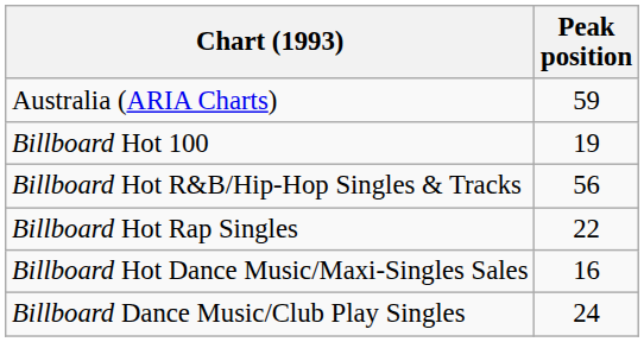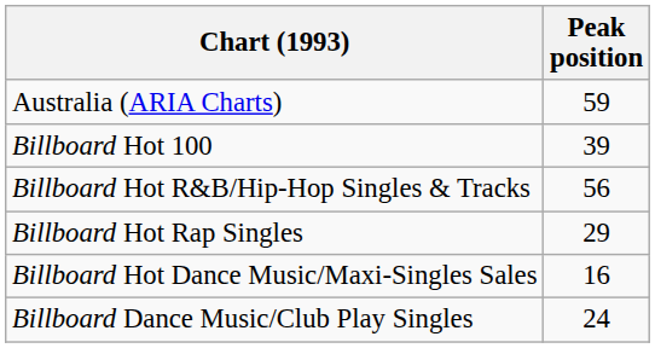 <table class="wikitable">
 <tr>
 <th>Chart (1993)</th>
 <th>Peak<br>position</th>
 </tr>
 <tr>
 <td>Australia (<a href='#'>ARIA Charts</a>)</td>
 <td align="center">59</td>
 </tr>
 <tr>
 <td><em>Billboard</em> Hot 100</td>
-<td align="center">19</td>
+<td align="center">39</td>
 </tr>
 <tr>
 <td><em>Billboard</em> Hot R&B/Hip-Hop Singles & Tracks</td>
 <td align="center">56</td>
 </tr>
 <tr>
 <td><em>Billboard</em> Hot Rap Singles</td>
-<td align="center">22</td>
+<td align="center">29</td>
 </tr>
 <tr>
 <td><em>Billboard</em> Hot Dance Music/Maxi-Singles Sales</td>
 <td align="center">16</td>
 </tr>
 <tr>
 <td><em>Billboard</em> Dance Music/Club Play Singles</td>
 <td align="center">24</td>
 </tr>
 </table>
